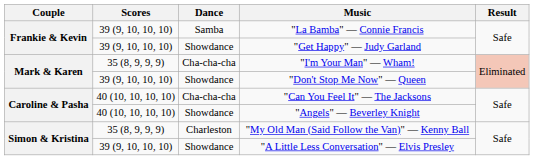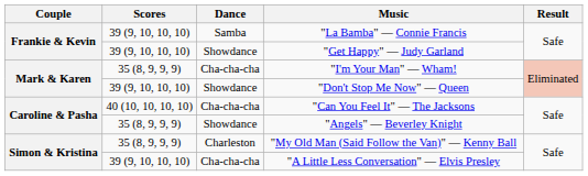 <table class="wikitable sortable" style="text-align:center; width:90%">
 <tr>
 <th scope="col">Couple</th>
 <th scope="col">Scores</th>
 <th scope="col" class="unsortable">Dance</th>
 <th scope="col" class="unsortable">Music</th>
 <th scope="col" class="unsortable">Result</th>
 </tr>
 <tr>
 <th scope="row" rowspan=2>Frankie & Kevin</th>
 <td>39 (9, 10, 10, 10)</td>
 <td>Samba</td>
 <td>"<a href='#'>La Bamba</a>" — <a href='#'>Connie Francis</a></td>
 <td rowspan=2>Safe</td>
 </tr>
 <tr>
 <td>39 (9, 10, 10, 10)</td>
 <td>Showdance</td>
 <td>"<a href='#'>Get Happy</a>" — <a href='#'>Judy Garland</a></td>
 </tr>
 <tr>
 <th scope="row" rowspan=2>Mark & Karen</th>
 <td>35 (8, 9, 9, 9)</td>
 <td>Cha-cha-cha</td>
 <td>"<a href='#'>I'm Your Man</a>" — <a href='#'>Wham!</a></td>
 <td bgcolor="f4c7b8" rowspan=2>Eliminated</td>
 </tr>
 <tr>
 <td>39 (9, 10, 10, 10)</td>
 <td>Showdance</td>
 <td>"<a href='#'>Don't Stop Me Now</a>" — <a href='#'>Queen</a></td>
 </tr>
 <tr>
 <th scope="row" rowspan=2>Caroline & Pasha</th>
 <td>40 (10, 10, 10, 10)</td>
 <td>Cha-cha-cha</td>
 <td>"<a href='#'>Can You Feel It</a>" — <a href='#'>The Jacksons</a></td>
 <td rowspan=2>Safe</td>
 </tr>
 <tr>
-<td>40 (10, 10, 10, 10)</td>
+<td>35 (8, 9, 9, 9)</td>
 <td>Showdance</td>
 <td>"<a href='#'>Angels</a>" — <a href='#'>Beverley Knight</a></td>
 </tr>
 <tr>
 <th scope="row" rowspan=2>Simon & Kristina</th>
 <td>35 (8, 9, 9, 9)</td>
 <td>Charleston</td>
 <td>"<a href='#'>My Old Man (Said Follow the Van)</a>" — <a href='#'>Kenny Ball</a></td>
 <td rowspan=2>Safe</td>
 </tr>
 <tr>
 <td>39 (9, 10, 10, 10)</td>
-<td>Showdance</td>
+<td>Cha-cha-cha</td>
 <td>"<a href='#'>A Little Less Conversation</a>" — <a href='#'>Elvis Presley</a></td>
 </tr>
 </table>
